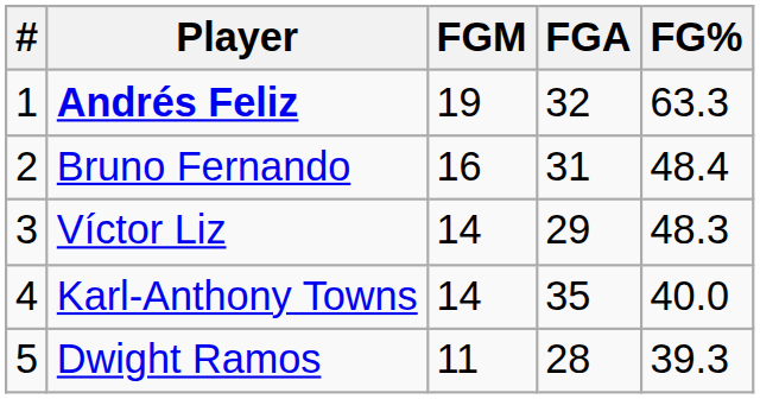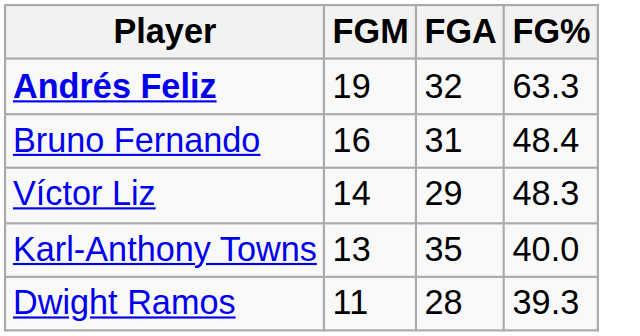 <table class=wikitable width=auto>
 <tr>
-<th>#</th>
 <th>Player</th>
 <th>FGM</th>
 <th>FGA</th>
 <th>FG%</th>
 </tr>
 <tr>
-<td>1</td>
 <td> <strong><a href='#'>Andrés Feliz</a></strong></td>
 <td>19</td>
 <td>32</td>
 <td>63.3</td>
 </tr>
 <tr>
-<td>2</td>
 <td> <a href='#'>Bruno Fernando</a></td>
 <td>16</td>
 <td>31</td>
 <td>48.4</td>
 </tr>
 <tr>
-<td>3</td>
 <td> <a href='#'>Víctor Liz</a></td>
 <td>14</td>
 <td>29</td>
 <td>48.3</td>
 </tr>
 <tr>
-<td>4</td>
 <td> <a href='#'>Karl-Anthony Towns</a></td>
-<td>14</td>
+<td>13</td>
 <td>35</td>
 <td>40.0</td>
 </tr>
 <tr>
-<td>5</td>
 <td> <a href='#'>Dwight Ramos</a></td>
 <td>11</td>
 <td>28</td>
 <td>39.3</td>
 </tr>
 </table>
